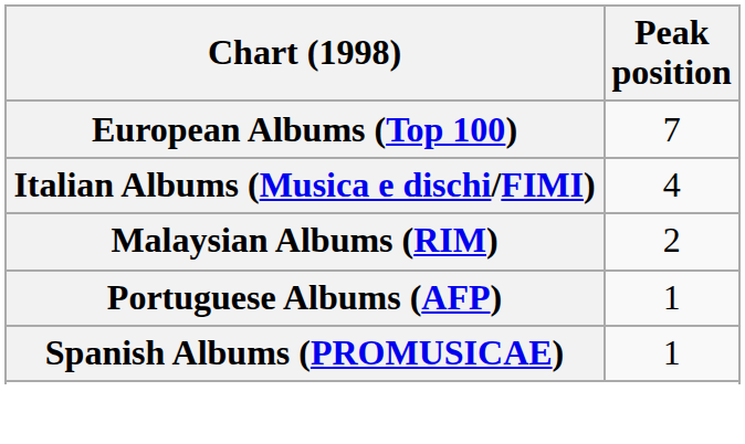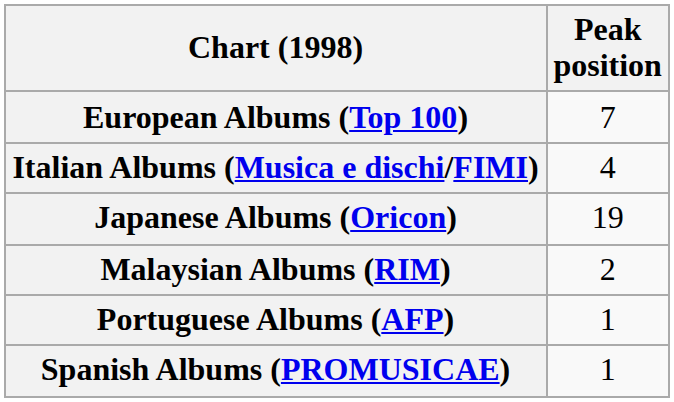 <table class="wikitable sortable plainrowheaders" style="text-align:center">
 <tr>
 <th scope="col">Chart (1998)</th>
 <th scope="col">Peak<br>position</th>
 </tr>
 <tr>
 </tr>
 <tr>
 </tr>
 <tr>
 </tr>
 <tr>
 </tr>
 <tr>
 </tr>
 <tr>
 </tr>
 <tr>
 </tr>
 <tr>
 <th scope="row">European Albums (<a href='#'>Top 100</a>)</th>
 <td>7</td>
 </tr>
 <tr>
 </tr>
 <tr>
 </tr>
 <tr>
 </tr>
 <tr>
 </tr>
 <tr>
 <th scope="row">Italian Albums (<a href='#'>Musica e dischi</a>/<a href='#'>FIMI</a>)</th>
 <td>4</td>
 </tr>
 <tr>
+<th scope="row">Japanese Albums (<a href='#'>Oricon</a>)</th>
+<td>19</td>
+</tr>
+<tr>
 <th scope="row">Malaysian Albums (<a href='#'>RIM</a>)</th>
 <td>2</td>
 </tr>
 <tr>
 </tr>
 <tr>
 <th scope="row">Portuguese Albums (<a href='#'>AFP</a>)</th>
 <td>1</td>
 </tr>
 <tr>
 <th scope="row">Spanish Albums (<a href='#'>PROMUSICAE</a>)</th>
 <td>1</td>
 </tr>
 <tr>
 </tr>
 <tr>
 </tr>
 <tr>
 </tr>
 <tr>
 </tr>
 <tr>
 </tr>
 </table>
